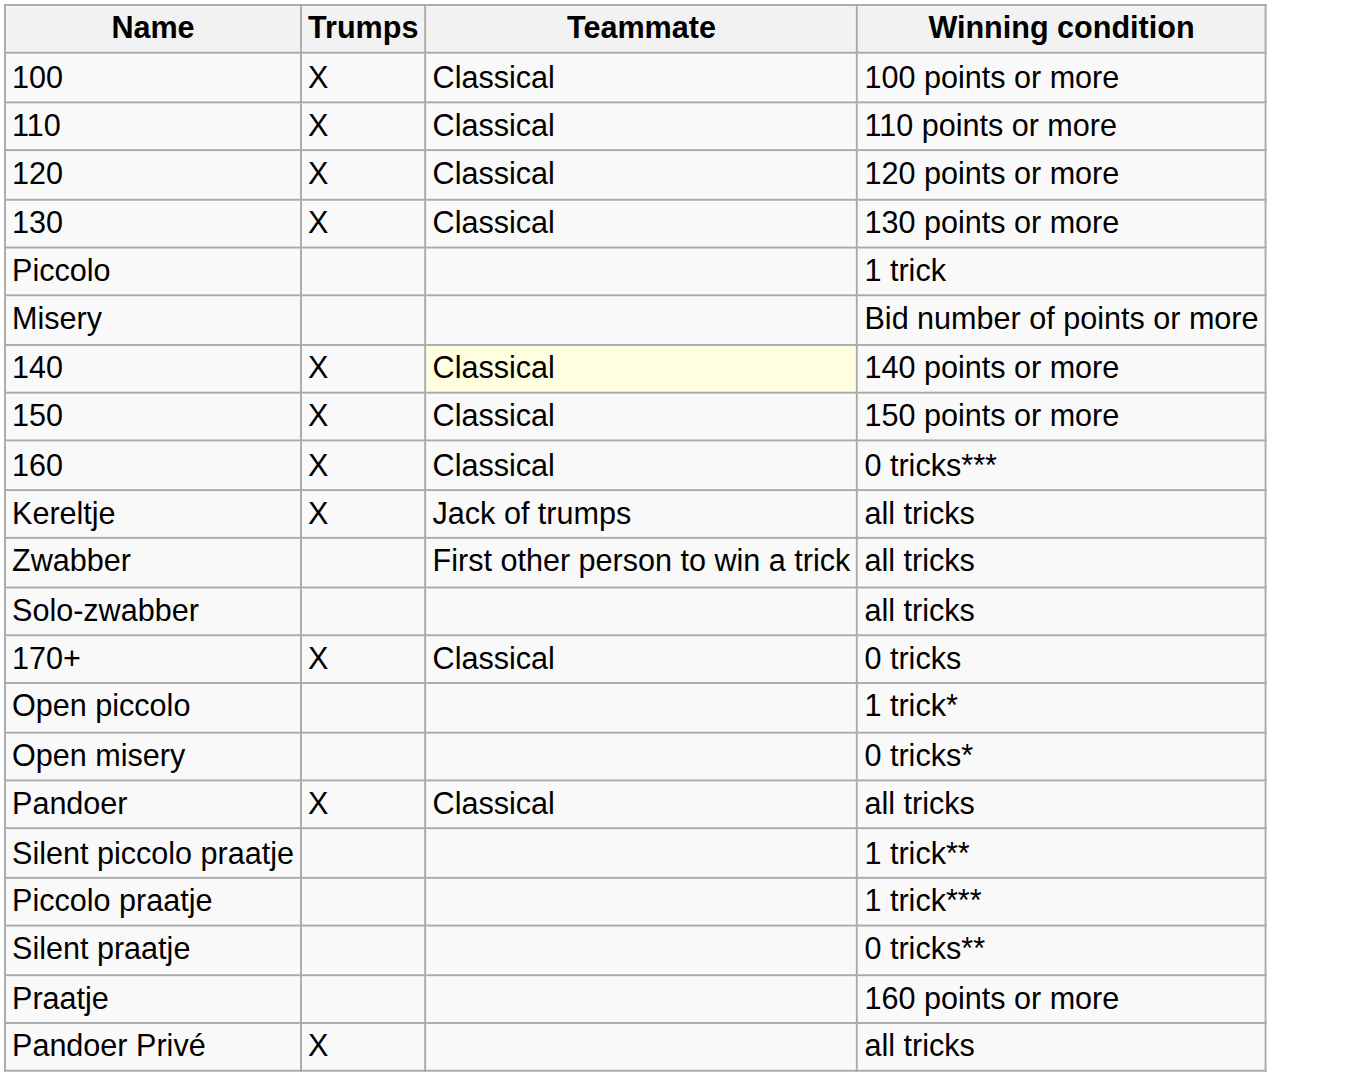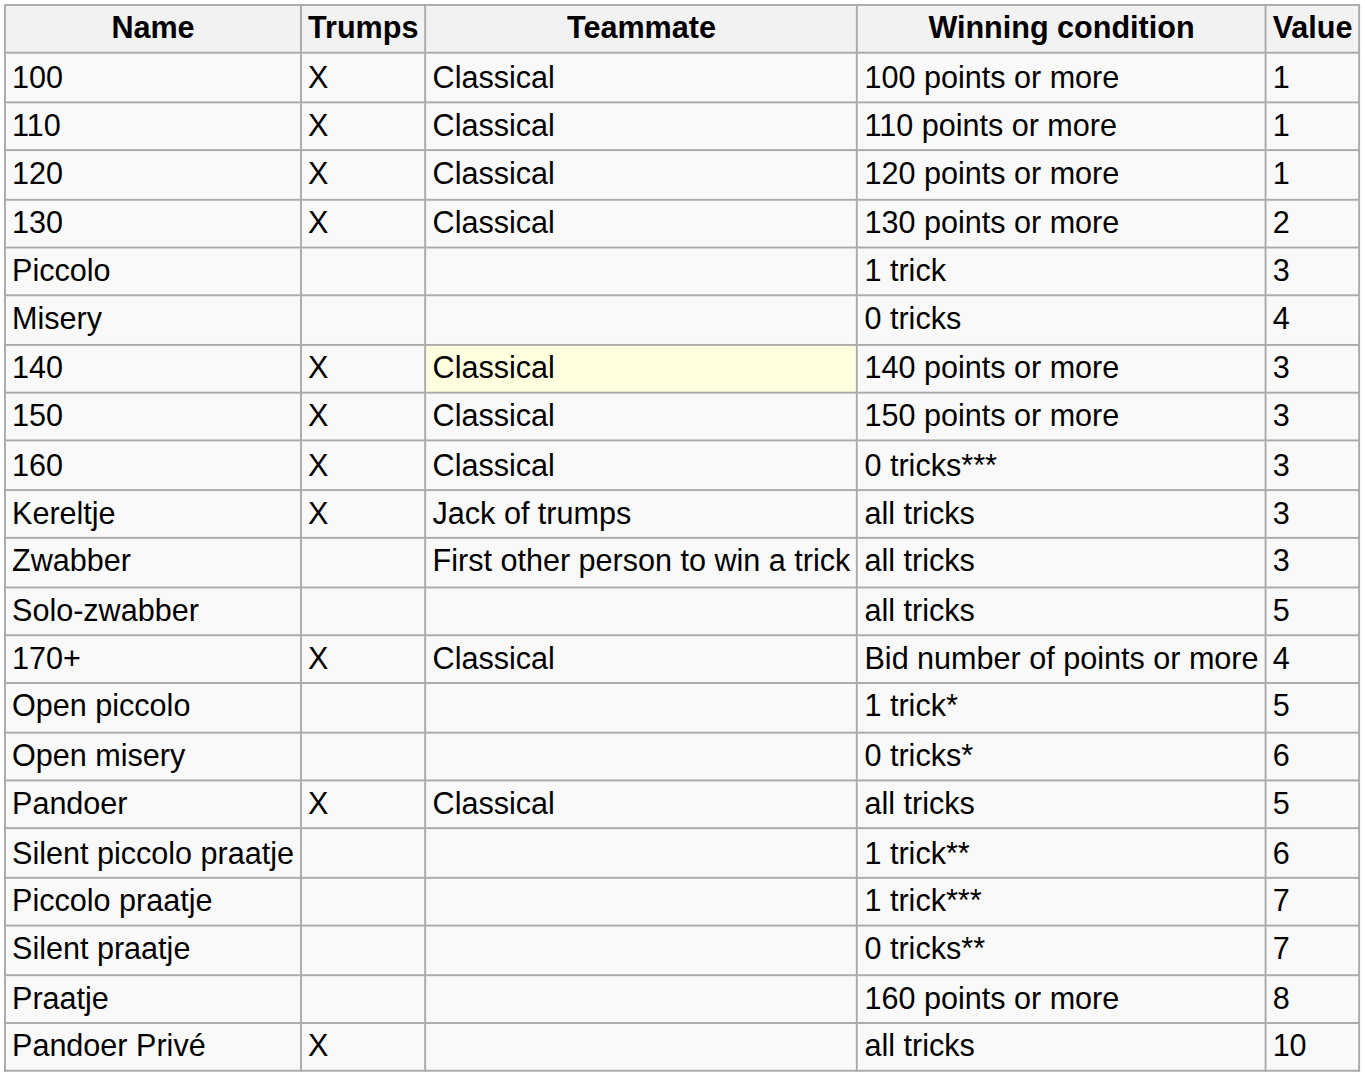 <table class="wikitable">
 <tr>
 <th>Name</th>
 <th>Trumps</th>
 <th>Teammate</th>
 <th>Winning condition</th>
+<th>Value</th>
 </tr>
 <tr>
 <td>100</td>
 <td>X</td>
 <td>Classical</td>
 <td>100 points or more</td>
+<td>1</td>
 </tr>
 <tr>
 <td>110</td>
 <td>X</td>
 <td>Classical</td>
 <td>110 points or more</td>
+<td>1</td>
 </tr>
 <tr>
 <td>120</td>
 <td>X</td>
 <td>Classical</td>
 <td>120 points or more</td>
+<td>1</td>
 </tr>
 <tr>
 <td>130</td>
 <td>X</td>
 <td>Classical</td>
 <td>130 points or more</td>
+<td>2</td>
 </tr>
 <tr>
 <td>Piccolo</td>
 <td></td>
 <td></td>
 <td>1 trick</td>
+<td>3</td>
 </tr>
 <tr>
 <td>Misery</td>
 <td></td>
 <td></td>
-<td>Bid number of points or more</td>
+<td>0 tricks</td>
+<td>4</td>
 </tr>
 <tr>
 <td>140</td>
 <td>X</td>
 <td style="background: lightyellow;">Classical</td>
 <td>140 points or more</td>
+<td>3</td>
 </tr>
 <tr>
 <td>150</td>
 <td>X</td>
 <td>Classical</td>
 <td>150 points or more</td>
+<td>3</td>
 </tr>
 <tr>
 <td>160</td>
 <td>X</td>
 <td>Classical</td>
 <td>0 tricks***</td>
+<td>3</td>
 </tr>
 <tr>
 <td>Kereltje</td>
 <td>X</td>
 <td>Jack of trumps</td>
 <td>all tricks</td>
+<td>3</td>
 </tr>
 <tr>
 <td>Zwabber</td>
 <td></td>
 <td>First other person to win a trick</td>
 <td>all tricks</td>
+<td>3</td>
 </tr>
 <tr>
 <td>Solo-zwabber</td>
 <td></td>
 <td></td>
 <td>all tricks</td>
+<td>5</td>
 </tr>
 <tr>
 <td>170+</td>
 <td>X</td>
 <td>Classical</td>
-<td>0 tricks</td>
+<td>Bid number of points or more</td>
+<td>4</td>
 </tr>
 <tr>
 <td>Open piccolo</td>
 <td></td>
 <td></td>
 <td>1 trick*</td>
+<td>5</td>
 </tr>
 <tr>
 <td>Open misery</td>
 <td></td>
 <td></td>
 <td>0 tricks*</td>
+<td>6</td>
 </tr>
 <tr>
 <td>Pandoer</td>
 <td>X</td>
 <td>Classical</td>
 <td>all tricks</td>
+<td>5</td>
 </tr>
 <tr>
 <td>Silent piccolo praatje</td>
 <td></td>
 <td></td>
 <td>1 trick**</td>
+<td>6</td>
 </tr>
 <tr>
 <td>Piccolo praatje</td>
 <td></td>
 <td></td>
 <td>1 trick***</td>
+<td>7</td>
 </tr>
 <tr>
 <td>Silent praatje</td>
 <td></td>
 <td></td>
 <td>0 tricks**</td>
+<td>7</td>
 </tr>
 <tr>
 <td>Praatje</td>
 <td></td>
 <td></td>
 <td>160 points or more</td>
+<td>8</td>
 </tr>
 <tr>
 <td>Pandoer Privé</td>
 <td>X</td>
 <td></td>
 <td>all tricks</td>
+<td>10</td>
 </tr>
 </table>
